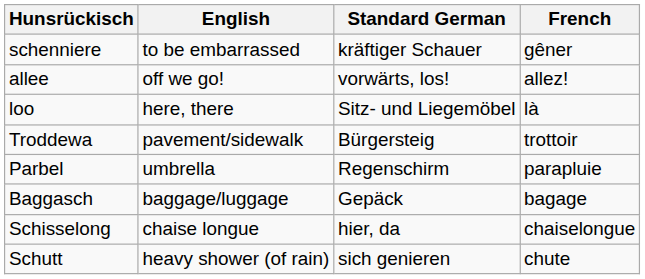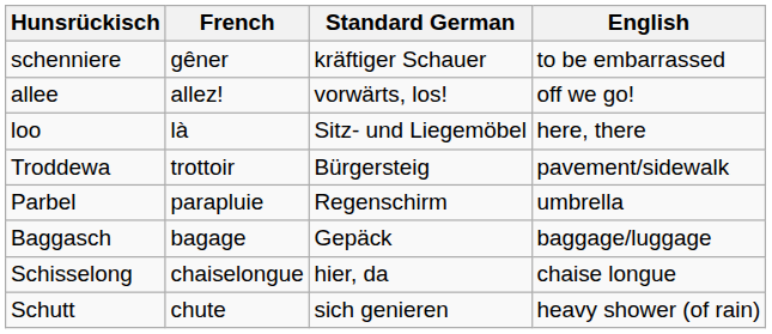 <table class="wikitable">
 <tr>
 <th>Hunsrückisch</th>
+<th>French</th>
+<th>Standard German</th>
 <th>English</th>
-<th>Standard German</th>
-<th>French</th>
 </tr>
 <tr>
 <td>schenniere</td>
+<td>gêner</td>
+<td>kräftiger Schauer</td>
 <td>to be embarrassed</td>
-<td>kräftiger Schauer</td>
-<td>gêner</td>
 </tr>
 <tr>
 <td>allee</td>
+<td>allez!</td>
+<td>vorwärts, los!</td>
 <td>off we go!</td>
-<td>vorwärts, los!</td>
-<td>allez!</td>
 </tr>
 <tr>
 <td>loo</td>
+<td>là</td>
+<td>Sitz- und Liegemöbel</td>
 <td>here, there</td>
-<td>Sitz- und Liegemöbel</td>
-<td>là</td>
 </tr>
 <tr>
 <td>Troddewa</td>
+<td>trottoir</td>
+<td>Bürgersteig</td>
 <td>pavement/sidewalk</td>
-<td>Bürgersteig</td>
-<td>trottoir</td>
 </tr>
 <tr>
 <td>Parbel</td>
+<td>parapluie</td>
+<td>Regenschirm</td>
 <td>umbrella</td>
-<td>Regenschirm</td>
-<td>parapluie</td>
 </tr>
 <tr>
 <td>Baggasch</td>
+<td>bagage</td>
+<td>Gepäck</td>
 <td>baggage/luggage</td>
-<td>Gepäck</td>
-<td>bagage</td>
 </tr>
 <tr>
 <td>Schisselong</td>
+<td>chaiselongue</td>
+<td>hier, da</td>
 <td>chaise longue</td>
-<td>hier, da</td>
-<td>chaiselongue</td>
 </tr>
 <tr>
 <td>Schutt</td>
+<td>chute</td>
+<td>sich genieren</td>
 <td>heavy shower (of rain)</td>
-<td>sich genieren</td>
-<td>chute</td>
 </tr>
 </table>
